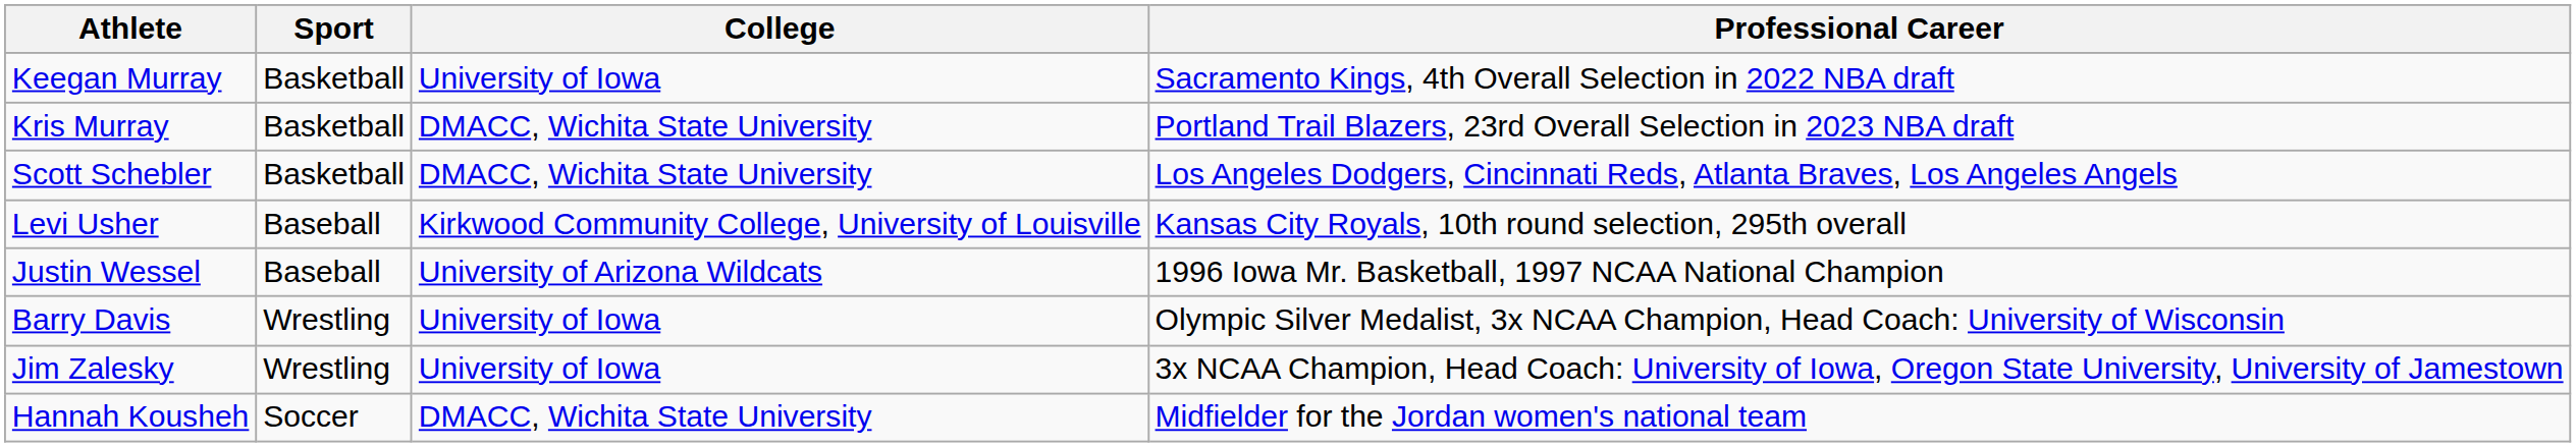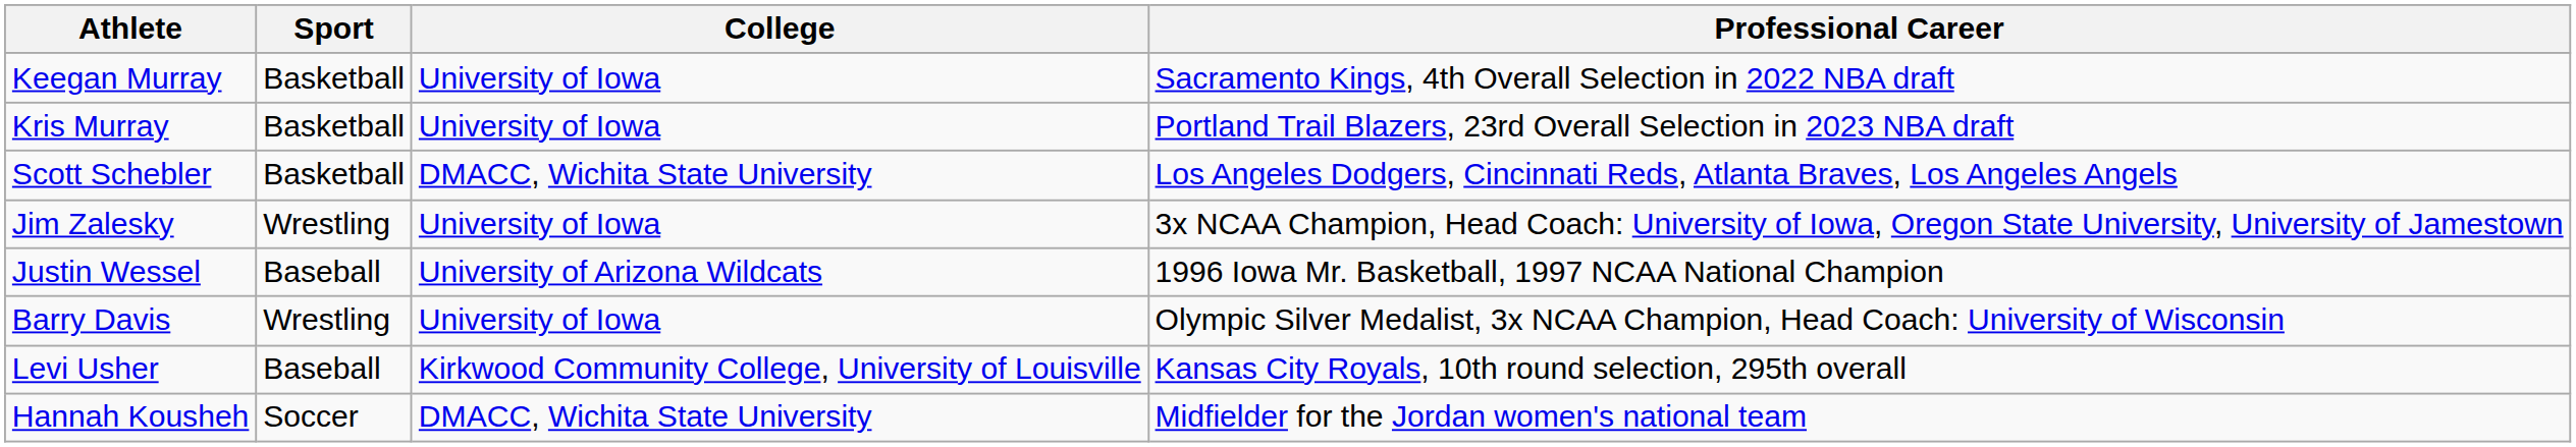 <table class="wikitable">
 <tr>
 <th>Athlete</th>
 <th>Sport</th>
 <th>College</th>
 <th>Professional Career</th>
 </tr>
 <tr>
 <td><a href='#'>Keegan Murray</a></td>
 <td>Basketball</td>
 <td><a href='#'>University of Iowa</a></td>
 <td><a href='#'>Sacramento Kings</a>, 4th Overall Selection in <a href='#'>2022 NBA draft</a></td>
 </tr>
 <tr>
 <td><a href='#'>Kris Murray</a></td>
 <td>Basketball</td>
-<td><a href='#'>DMACC</a>, <a href='#'>Wichita State University</a></td>
+<td><a href='#'>University of Iowa</a></td>
 <td><a href='#'>Portland Trail Blazers</a>, 23rd Overall Selection in <a href='#'>2023 NBA draft</a></td>
 </tr>
 <tr>
 <td><a href='#'>Scott Schebler</a></td>
 <td>Basketball</td>
 <td><a href='#'>DMACC</a>, <a href='#'>Wichita State University</a></td>
 <td><a href='#'>Los Angeles Dodgers</a>, <a href='#'>Cincinnati Reds</a>, <a href='#'>Atlanta Braves</a>, <a href='#'>Los Angeles Angels</a></td>
 </tr>
 <tr>
-<td><a href='#'>Levi Usher</a></td>
-<td>Baseball</td>
-<td><a href='#'>Kirkwood Community College</a>, <a href='#'>University of Louisville</a></td>
-<td><a href='#'>Kansas City Royals</a>, 10th round selection, 295th overall</td>
+<td><a href='#'>Jim Zalesky</a></td>
+<td>Wrestling</td>
+<td><a href='#'>University of Iowa</a></td>
+<td>3x NCAA Champion, Head Coach: <a href='#'>University of Iowa</a>, <a href='#'>Oregon State University</a>, <a href='#'>University of Jamestown</a></td>
 </tr>
 <tr>
 <td><a href='#'>Justin Wessel</a></td>
 <td>Baseball</td>
 <td><a href='#'>University of Arizona Wildcats</a></td>
 <td>1996 Iowa Mr. Basketball, 1997 NCAA National Champion</td>
 </tr>
 <tr>
 <td><a href='#'>Barry Davis</a></td>
 <td>Wrestling</td>
 <td><a href='#'>University of Iowa</a></td>
 <td>Olympic Silver Medalist, 3x NCAA Champion, Head Coach: <a href='#'>University of Wisconsin</a></td>
 </tr>
 <tr>
-<td><a href='#'>Jim Zalesky</a></td>
-<td>Wrestling</td>
-<td><a href='#'>University of Iowa</a></td>
-<td>3x NCAA Champion, Head Coach: <a href='#'>University of Iowa</a>, <a href='#'>Oregon State University</a>, <a href='#'>University of Jamestown</a></td>
+<td><a href='#'>Levi Usher</a></td>
+<td>Baseball</td>
+<td><a href='#'>Kirkwood Community College</a>, <a href='#'>University of Louisville</a></td>
+<td><a href='#'>Kansas City Royals</a>, 10th round selection, 295th overall</td>
 </tr>
 <tr>
 <td><a href='#'>Hannah Kousheh</a></td>
 <td>Soccer</td>
 <td><a href='#'>DMACC</a>, <a href='#'>Wichita State University</a></td>
 <td><a href='#'>Midfielder</a> for the <a href='#'>Jordan women's national team</a></td>
 </tr>
 </table>
